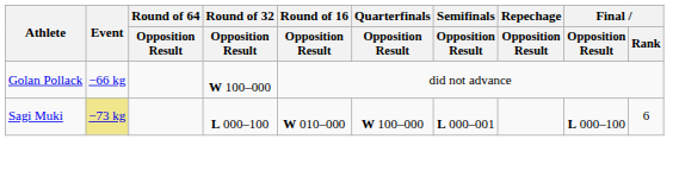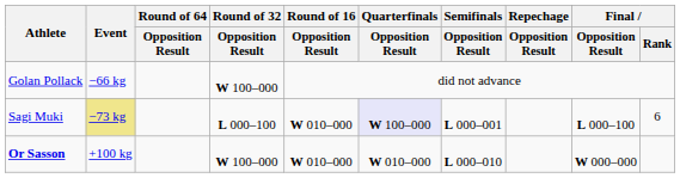 <table class="wikitable" style="font-size:90%">
 <tr>
 <th rowspan="2">Athlete</th>
 <th rowspan="2">Event</th>
 <th>Round of 64</th>
 <th>Round of 32</th>
 <th>Round of 16</th>
 <th>Quarterfinals</th>
 <th>Semifinals</th>
 <th>Repechage</th>
 <th colspan=2>Final / </th>
 </tr>
 <tr style="font-size:95%">
 <th>Opposition<br>Result</th>
 <th>Opposition<br>Result</th>
 <th>Opposition<br>Result</th>
 <th>Opposition<br>Result</th>
 <th>Opposition<br>Result</th>
 <th>Opposition<br>Result</th>
 <th>Opposition<br>Result</th>
 <th>Rank</th>
 </tr>
 <tr align=center>
 <td align=left><a href='#'>Golan Pollack</a></td>
 <td align=left><a href='#'>−66 kg</a></td>
 <td></td>
 <td><br><strong>W</strong> 100–000</td>
 <td colspan=6>did not advance</td>
 </tr>
 <tr align=center>
 <td align=left><a href='#'>Sagi Muki</a></td>
 <td align=left style="background: khaki;"><a href='#'>−73 kg</a></td>
 <td></td>
 <td><br> <strong>L</strong> 000–100</td>
 <td><br><strong>W</strong> 010–000</td>
-<td><br><strong>W</strong> 100–000</td>
+<td style="background: lavender;"><br><strong>W</strong> 100–000</td>
 <td><br><strong>L</strong> 000–001</td>
 <td></td>
 <td><br><strong>L</strong> 000–100</td>
 <td>6</td>
 </tr>
+<tr align=center>
+<td align=left><strong><a href='#'>Or Sasson</a></strong></td>
+<td align=left><a href='#'>+100 kg</a></td>
+<td></td>
+<td><br><strong>W</strong> 100–000</td>
+<td><br><strong>W</strong> 010–000</td>
+<td><br><strong>W</strong> 010–000</td>
+<td><br><strong>L</strong> 000–010</td>
+<td></td>
+<td><br><strong>W</strong> 000–000 </td>
+<td></td>
+</tr>
 </table>
